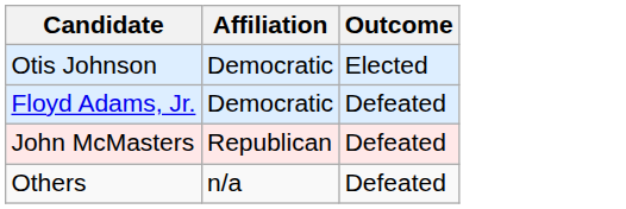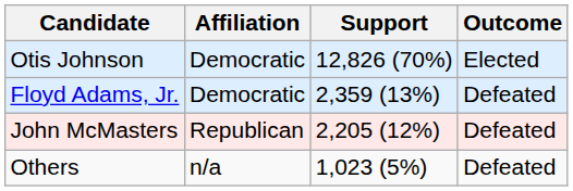 <table class="wikitable">
 <tr>
 <th>Candidate</th>
 <th>Affiliation</th>
+<th>Support</th>
 <th>Outcome</th>
 </tr>
 <tr>
 <td bgcolor=#DDEEFF>Otis Johnson</td>
 <td bgcolor=#DDEEFF>Democratic</td>
+<td bgcolor=#DDEEFF>12,826 (70%)</td>
 <td bgcolor=#DDEEFF>Elected</td>
 </tr>
 <tr>
 <td bgcolor=#DDEEFF><a href='#'>Floyd Adams, Jr.</a></td>
 <td bgcolor=#DDEEFF>Democratic</td>
+<td bgcolor=#DDEEFF>2,359 (13%)</td>
 <td bgcolor=#DDEEFF>Defeated</td>
 </tr>
 <tr>
 <td bgcolor=#FFE8E8>John McMasters</td>
 <td bgcolor=#FFE8E8>Republican</td>
+<td bgcolor=#FFE8E8>2,205 (12%)</td>
 <td bgcolor=#FFE8E8>Defeated</td>
 </tr>
 <tr>
 <td>Others</td>
 <td>n/a</td>
+<td>1,023 (5%)</td>
 <td>Defeated</td>
 </tr>
 </table>
